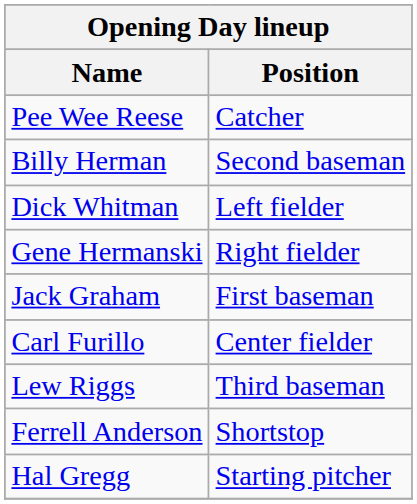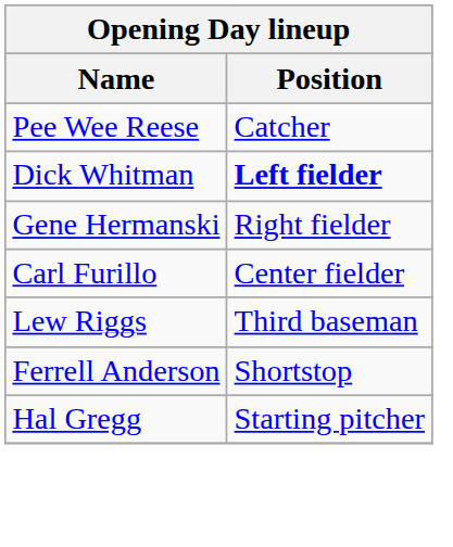 <table class="wikitable" style="text-align:left">
 <tr>
 <th colspan="2">Opening Day lineup</th>
 </tr>
 <tr>
 <th>Name</th>
 <th>Position</th>
 </tr>
 <tr>
 <td><a href='#'>Pee Wee Reese</a></td>
 <td><a href='#'>Catcher</a></td>
 </tr>
 <tr>
-<td><a href='#'>Billy Herman</a></td>
-<td><a href='#'>Second baseman</a></td>
-</tr>
-<tr>
 <td><a href='#'>Dick Whitman</a></td>
-<td><a href='#'>Left fielder</a></td>
+<td><strong><a href='#'>Left fielder</a></strong></td>
 </tr>
 <tr>
 <td><a href='#'>Gene Hermanski</a></td>
 <td><a href='#'>Right fielder</a></td>
-</tr>
-<tr>
-<td><a href='#'>Jack Graham</a></td>
-<td><a href='#'>First baseman</a></td>
 </tr>
 <tr>
 <td><a href='#'>Carl Furillo</a></td>
 <td><a href='#'>Center fielder</a></td>
 </tr>
 <tr>
 <td><a href='#'>Lew Riggs</a></td>
 <td><a href='#'>Third baseman</a></td>
 </tr>
 <tr>
 <td><a href='#'>Ferrell Anderson</a></td>
 <td><a href='#'>Shortstop</a></td>
 </tr>
 <tr>
 <td><a href='#'>Hal Gregg</a></td>
 <td><a href='#'>Starting pitcher</a></td>
 </tr>
 <tr>
 </tr>
 </table>
